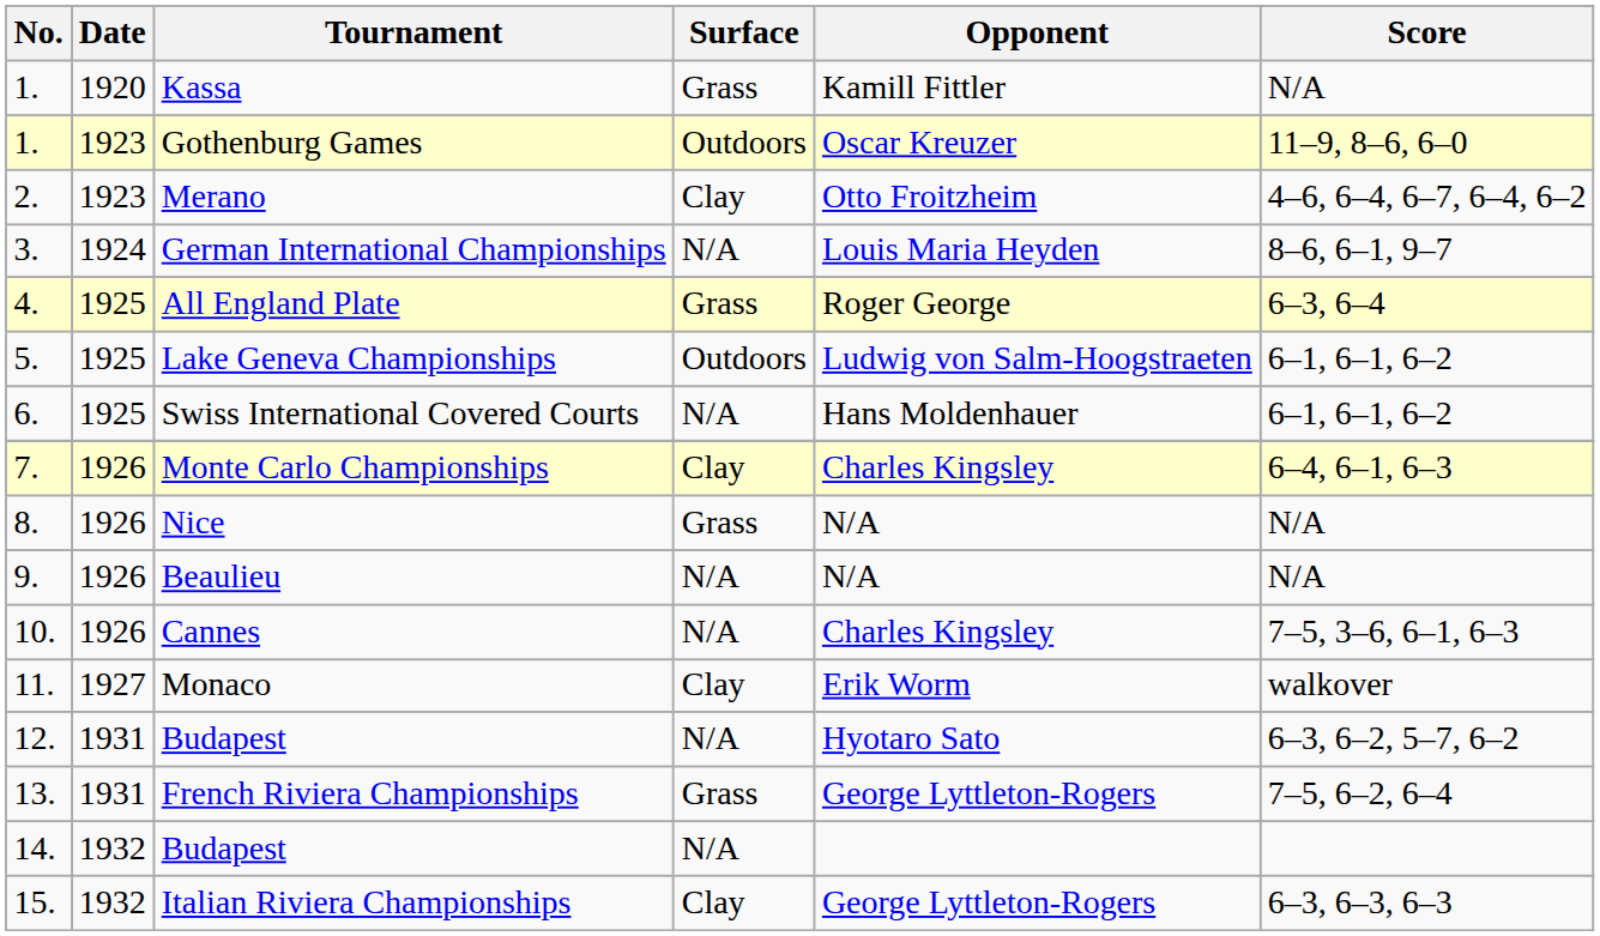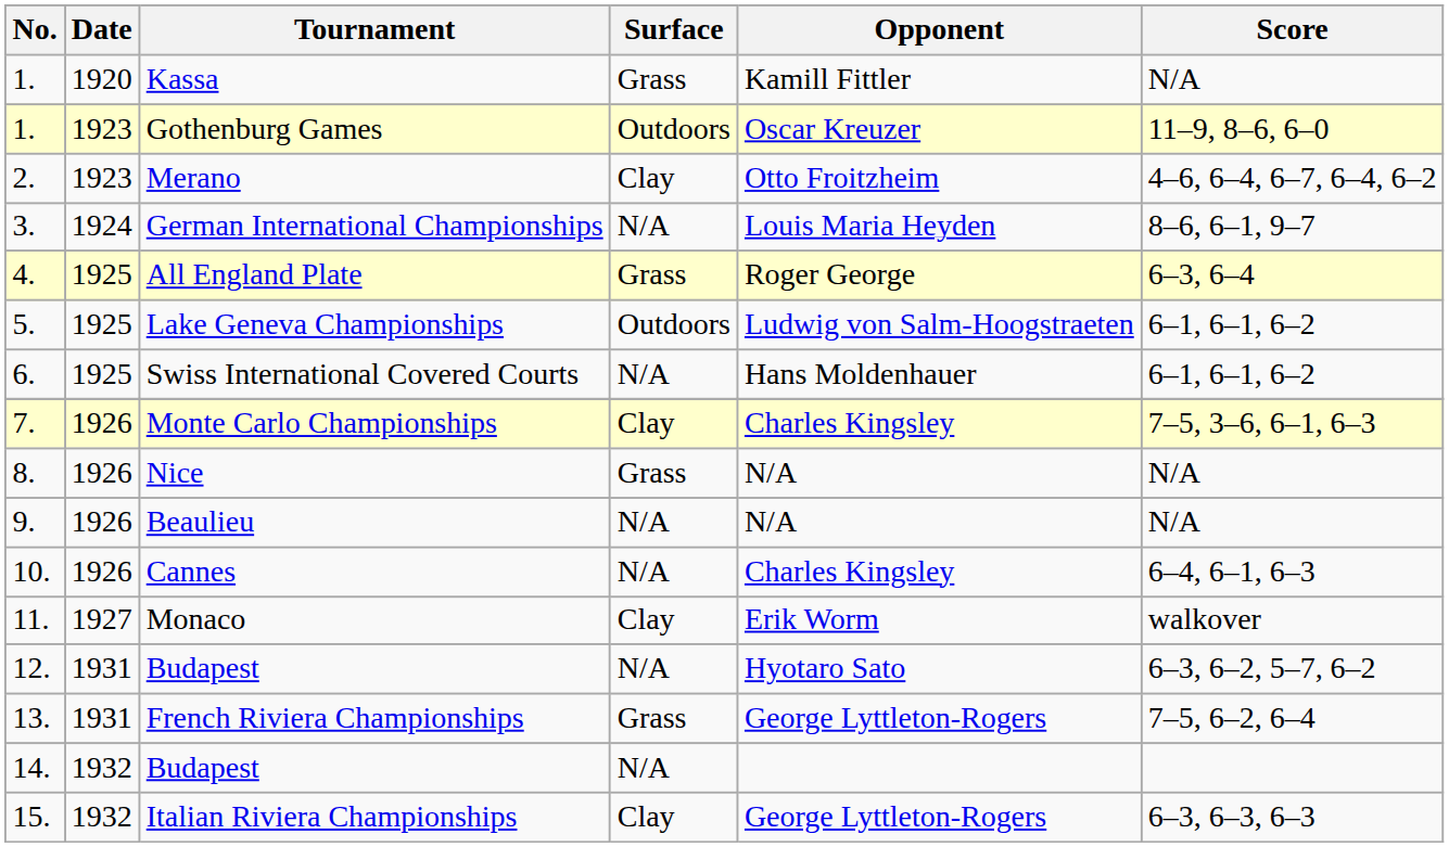 <table class="wikitable" style="font-size:92%;">
 <tr>
 <th>No.</th>
 <th>Date</th>
 <th>Tournament</th>
 <th>Surface</th>
 <th>Opponent</th>
 <th>Score</th>
 </tr>
 <tr>
 <td>1.</td>
 <td>1920</td>
 <td><a href='#'>Kassa</a></td>
 <td>Grass</td>
 <td> Kamill Fittler</td>
 <td>N/A</td>
 </tr>
 <tr style="background:#ffc;">
 <td>1.</td>
 <td>1923</td>
 <td>Gothenburg Games</td>
 <td>Outdoors</td>
 <td> <a href='#'>Oscar Kreuzer</a></td>
 <td>11–9, 8–6, 6–0</td>
 </tr>
 <tr>
 <td>2.</td>
 <td>1923</td>
 <td><a href='#'>Merano</a></td>
 <td>Clay</td>
 <td> <a href='#'>Otto Froitzheim</a></td>
 <td>4–6, 6–4, 6–7, 6–4, 6–2</td>
 </tr>
 <tr>
 <td>3.</td>
 <td>1924</td>
 <td><a href='#'>German International Championships</a></td>
 <td>N/A</td>
 <td> <a href='#'>Louis Maria Heyden</a></td>
 <td>8–6, 6–1, 9–7</td>
 </tr>
 <tr style="background:#ffc;">
 <td>4.</td>
 <td>1925</td>
 <td><a href='#'>All England Plate</a></td>
 <td>Grass</td>
 <td> Roger George</td>
 <td>6–3, 6–4</td>
 </tr>
 <tr>
 <td>5.</td>
 <td>1925</td>
 <td><a href='#'>Lake Geneva Championships</a></td>
 <td>Outdoors</td>
 <td> <a href='#'>Ludwig von Salm-Hoogstraeten</a></td>
 <td>6–1, 6–1, 6–2</td>
 </tr>
 <tr>
 <td>6.</td>
 <td>1925</td>
 <td>Swiss International Covered Courts</td>
 <td>N/A</td>
 <td> Hans Moldenhauer</td>
 <td>6–1, 6–1, 6–2</td>
 </tr>
 <tr style="background:#ffc;">
 </tr>
 <tr style="background:#ffc;">
 <td>7.</td>
 <td>1926</td>
 <td><a href='#'>Monte Carlo Championships</a></td>
 <td>Clay</td>
 <td> <a href='#'>Charles Kingsley</a></td>
-<td>6–4, 6–1, 6–3</td>
+<td>7–5, 3–6, 6–1, 6–3</td>
 </tr>
 <tr>
 <td>8.</td>
 <td>1926</td>
 <td><a href='#'>Nice</a></td>
 <td>Grass</td>
 <td>N/A</td>
 <td>N/A</td>
 </tr>
 <tr>
 <td>9.</td>
 <td>1926</td>
 <td><a href='#'>Beaulieu</a></td>
 <td>N/A</td>
 <td>N/A</td>
 <td>N/A</td>
 </tr>
 <tr>
 <td>10.</td>
 <td>1926</td>
 <td><a href='#'>Cannes</a></td>
 <td>N/A</td>
 <td> <a href='#'>Charles Kingsley</a></td>
-<td>7–5, 3–6, 6–1, 6–3</td>
+<td>6–4, 6–1, 6–3</td>
 </tr>
 <tr>
 <td>11.</td>
 <td>1927</td>
 <td>Monaco</td>
 <td>Clay</td>
 <td> <a href='#'>Erik Worm</a></td>
 <td>walkover</td>
 </tr>
 <tr>
 <td>12.</td>
 <td>1931</td>
 <td><a href='#'>Budapest</a></td>
 <td>N/A</td>
 <td> <a href='#'>Hyotaro Sato</a></td>
 <td>6–3, 6–2, 5–7, 6–2</td>
 </tr>
 <tr>
 <td>13.</td>
 <td>1931</td>
 <td><a href='#'>French Riviera Championships</a></td>
 <td>Grass</td>
 <td> <a href='#'>George Lyttleton-Rogers</a></td>
 <td>7–5, 6–2, 6–4</td>
 </tr>
 <tr>
 <td>14.</td>
 <td>1932</td>
 <td><a href='#'>Budapest</a></td>
 <td>N/A</td>
 <td></td>
 <td></td>
 </tr>
 <tr>
 <td>15.</td>
 <td>1932</td>
 <td><a href='#'>Italian Riviera Championships</a></td>
 <td>Clay</td>
 <td> <a href='#'>George Lyttleton-Rogers</a></td>
 <td>6–3, 6–3, 6–3</td>
 </tr>
 </table>
